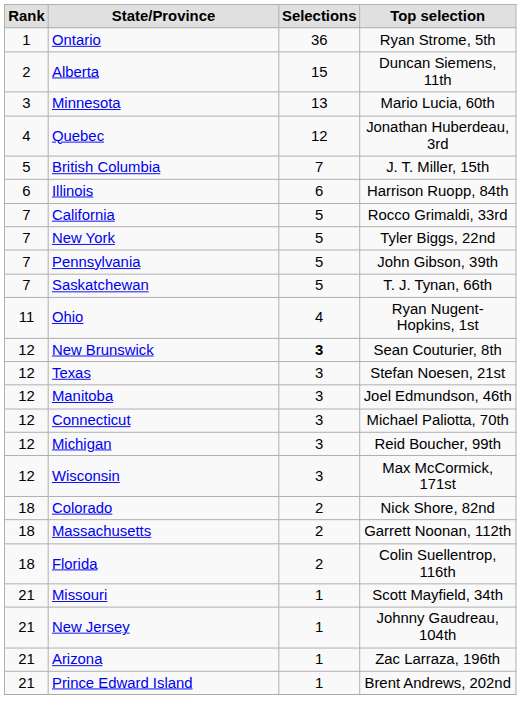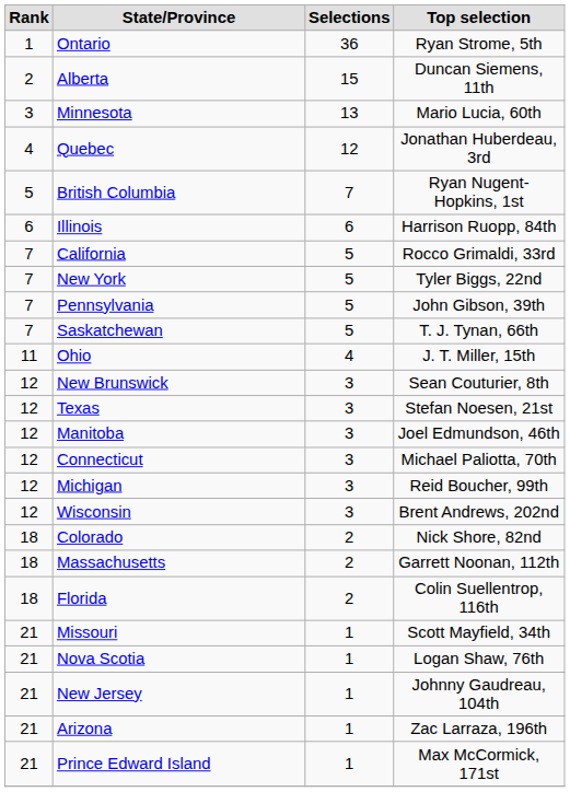 <table class="wikitable" style="text-align: center">
 <tr>
 <th style="background:#e0e0e0; width:2.5em;">Rank</th>
 <th style="background:#e0e0e0; width:15em;">State/Province</th>
 <th style="background:#e0e0e0; width:4em;">Selections</th>
 <th style="background:#e0e0e0; width:10em;">Top selection</th>
 </tr>
 <tr>
 <td>1</td>
 <td style="text-align:left;"> <a href='#'>Ontario</a></td>
 <td>36</td>
 <td>Ryan Strome, 5th</td>
 </tr>
 <tr>
 <td>2</td>
 <td style="text-align:left;"> <a href='#'>Alberta</a></td>
 <td>15</td>
 <td>Duncan Siemens, 11th</td>
 </tr>
 <tr>
 <td>3</td>
 <td style="text-align:left;"> <a href='#'>Minnesota</a></td>
 <td>13</td>
 <td>Mario Lucia, 60th</td>
 </tr>
 <tr>
 <td>4</td>
 <td style="text-align:left;"> <a href='#'>Quebec</a></td>
 <td>12</td>
 <td>Jonathan Huberdeau, 3rd</td>
 </tr>
 <tr>
 <td>5</td>
 <td style="text-align:left;"> <a href='#'>British Columbia</a></td>
 <td>7</td>
-<td>J. T. Miller, 15th</td>
+<td>Ryan Nugent-Hopkins, 1st</td>
 </tr>
 <tr>
 <td>6</td>
 <td style="text-align:left;"> <a href='#'>Illinois</a></td>
 <td>6</td>
 <td>Harrison Ruopp, 84th</td>
 </tr>
 <tr>
 <td>7</td>
 <td style="text-align:left;"> <a href='#'>California</a></td>
 <td>5</td>
 <td>Rocco Grimaldi, 33rd</td>
 </tr>
 <tr>
 <td>7</td>
 <td style="text-align:left;"> <a href='#'>New York</a></td>
 <td>5</td>
 <td>Tyler Biggs, 22nd</td>
 </tr>
 <tr>
 <td>7</td>
 <td style="text-align:left;"> <a href='#'>Pennsylvania</a></td>
 <td>5</td>
 <td>John Gibson, 39th</td>
 </tr>
 <tr>
 <td>7</td>
 <td style="text-align:left;"> <a href='#'>Saskatchewan</a></td>
 <td>5</td>
 <td>T. J. Tynan, 66th</td>
 </tr>
 <tr>
 <td>11</td>
 <td style="text-align:left;"> <a href='#'>Ohio</a></td>
 <td>4</td>
-<td>Ryan Nugent-Hopkins, 1st</td>
+<td>J. T. Miller, 15th</td>
 </tr>
 <tr>
 <td>12</td>
 <td style="text-align:left;"> <a href='#'>New Brunswick</a></td>
-<td><strong>3</strong></td>
+<td>3</td>
 <td>Sean Couturier, 8th</td>
 </tr>
 <tr>
 <td>12</td>
 <td style="text-align:left;"> <a href='#'>Texas</a></td>
 <td>3</td>
 <td>Stefan Noesen, 21st</td>
 </tr>
 <tr>
 <td>12</td>
 <td style="text-align:left;"> <a href='#'>Manitoba</a></td>
 <td>3</td>
 <td>Joel Edmundson, 46th</td>
 </tr>
 <tr>
 <td>12</td>
 <td style="text-align:left;"> <a href='#'>Connecticut</a></td>
 <td>3</td>
 <td>Michael Paliotta, 70th</td>
 </tr>
 <tr>
 <td>12</td>
 <td style="text-align:left;"> <a href='#'>Michigan</a></td>
 <td>3</td>
 <td>Reid Boucher, 99th</td>
 </tr>
 <tr>
 <td>12</td>
 <td style="text-align:left;"> <a href='#'>Wisconsin</a></td>
 <td>3</td>
-<td>Max McCormick, 171st</td>
+<td>Brent Andrews, 202nd</td>
 </tr>
 <tr>
 <td>18</td>
 <td style="text-align:left;"> <a href='#'>Colorado</a></td>
 <td>2</td>
 <td>Nick Shore, 82nd</td>
 </tr>
 <tr>
 <td>18</td>
 <td style="text-align:left;"> <a href='#'>Massachusetts</a></td>
 <td>2</td>
 <td>Garrett Noonan, 112th</td>
 </tr>
 <tr>
 <td>18</td>
 <td style="text-align:left;"> <a href='#'>Florida</a></td>
 <td>2</td>
 <td>Colin Suellentrop, 116th</td>
 </tr>
 <tr>
 <td>21</td>
 <td style="text-align:left;"> <a href='#'>Missouri</a></td>
 <td>1</td>
 <td>Scott Mayfield, 34th</td>
 </tr>
 <tr>
 <td>21</td>
+<td style="text-align:left;"> <a href='#'>Nova Scotia</a></td>
+<td>1</td>
+<td>Logan Shaw, 76th</td>
+</tr>
+<tr>
+<td>21</td>
 <td style="text-align:left;"> <a href='#'>New Jersey</a></td>
 <td>1</td>
 <td>Johnny Gaudreau, 104th</td>
 </tr>
 <tr>
 <td>21</td>
 <td style="text-align:left;"> <a href='#'>Arizona</a></td>
 <td>1</td>
 <td>Zac Larraza, 196th</td>
 </tr>
 <tr>
 <td>21</td>
 <td style="text-align:left;"> <a href='#'>Prince Edward Island</a></td>
 <td>1</td>
-<td>Brent Andrews, 202nd</td>
+<td>Max McCormick, 171st</td>
 </tr>
 <tr>
 </tr>
 </table>
